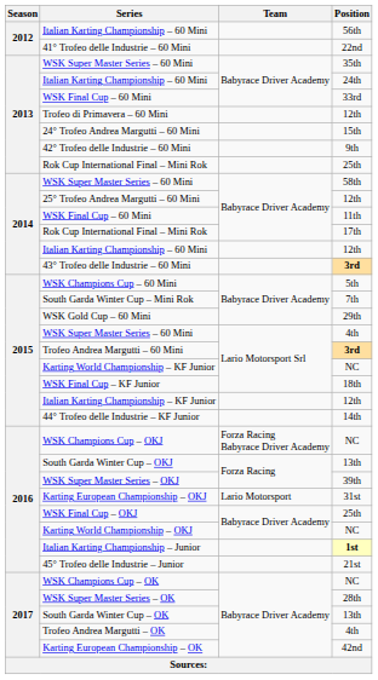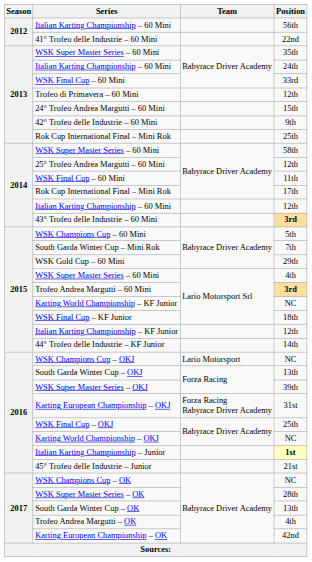 <table class="wikitable" style="font-size: 85%; text-align:center">
 <tr>
 <th>Season</th>
 <th>Series</th>
 <th>Team</th>
 <th>Position</th>
 </tr>
 <tr>
 <th rowspan="2">2012</th>
 <td align="left"><a href='#'>Italian Karting Championship</a> – 60 Mini</td>
 <td align="left"></td>
 <td style="background:#;">56th</td>
 </tr>
 <tr>
 <td align="left">41° Trofeo delle Industrie – 60 Mini</td>
 <td align="left"></td>
 <td style="background:#;">22nd</td>
 </tr>
 <tr>
 <th rowspan="7">2013</th>
 <td align="left"><a href='#'>WSK Super Master Series</a> – 60 Mini</td>
 <td align="left" rowspan="3">Babyrace Driver Academy</td>
 <td style="background:#;">35th</td>
 </tr>
 <tr>
 <td align="left"><a href='#'>Italian Karting Championship</a> – 60 Mini</td>
 <td style="background:#;">24th</td>
 </tr>
 <tr>
 <td align="left"><a href='#'>WSK Final Cup</a> – 60 Mini</td>
 <td style="background:#;">33rd</td>
 </tr>
 <tr>
 <td align="left">Trofeo di Primavera – 60 Mini</td>
 <td align="left"></td>
 <td style="background:#;">12th</td>
 </tr>
 <tr>
 <td align="left">24° Trofeo Andrea Margutti – 60 Mini</td>
 <td align="left"></td>
 <td style="background:#;">15th</td>
 </tr>
 <tr>
 <td align="left">42° Trofeo delle Industrie – 60 Mini</td>
 <td align="left"></td>
 <td style="background:#;">9th</td>
 </tr>
 <tr>
 <td align="left">Rok Cup International Final – Mini Rok</td>
 <td align="left"></td>
 <td style="background:#;">25th</td>
 </tr>
 <tr>
 <th rowspan="6">2014</th>
 <td align="left"><a href='#'>WSK Super Master Series</a> – 60 Mini</td>
 <td align="left" rowspan="4">Babyrace Driver Academy</td>
 <td style="background:#;">58th</td>
 </tr>
 <tr>
 <td align="left">25° Trofeo Andrea Margutti – 60 Mini</td>
 <td style="background:#;">12th</td>
 </tr>
 <tr>
 <td align="left"><a href='#'>WSK Final Cup</a> – 60 Mini</td>
 <td style="background:#;">11th</td>
 </tr>
 <tr>
 <td align="left">Rok Cup International Final – Mini Rok</td>
 <td style="background:#;">17th</td>
 </tr>
 <tr>
 <td align="left"><a href='#'>Italian Karting Championship</a> – 60 Mini</td>
 <td align="left"></td>
 <td style="background:#;">12th</td>
 </tr>
 <tr>
 <td align="left">43° Trofeo delle Industrie – 60 Mini</td>
 <td align="left"></td>
 <td style="background:#ffdf9f;"><strong>3rd</strong></td>
 </tr>
 <tr>
 <th rowspan="9">2015</th>
 <td align="left"><a href='#'>WSK Champions Cup</a> – 60 Mini</td>
 <td align="left" rowspan="3">Babyrace Driver Academy</td>
 <td style="background:#;">5th</td>
 </tr>
 <tr>
 <td align="left">South Garda Winter Cup – Mini Rok</td>
 <td style="background:#;">7th</td>
 </tr>
 <tr>
 <td align="left">WSK Gold Cup – 60 Mini</td>
 <td style="background:#;">29th</td>
 </tr>
 <tr>
 <td align="left"><a href='#'>WSK Super Master Series</a> – 60 Mini</td>
 <td align="left" rowspan="4">Lario Motorsport Srl</td>
 <td style="background:#;">4th</td>
 </tr>
 <tr>
 <td align="left">Trofeo Andrea Margutti – 60 Mini</td>
 <td style="background:#ffdf9f;"><strong>3rd</strong></td>
 </tr>
 <tr>
 <td align="left"><a href='#'>Karting World Championship</a> – KF Junior</td>
 <td style="background:#;">NC</td>
 </tr>
 <tr>
 <td align="left"><a href='#'>WSK Final Cup</a> – KF Junior</td>
 <td style="background:#;">18th</td>
 </tr>
 <tr>
 <td align="left"><a href='#'>Italian Karting Championship</a> – KF Junior</td>
 <td align="left"></td>
 <td style="background:#;">12th</td>
 </tr>
 <tr>
 <td align="left">44° Trofeo delle Industrie – KF Junior</td>
 <td align="left"></td>
 <td style="background:#;">14th</td>
 </tr>
 <tr>
 <th rowspan="8">2016</th>
 <td align="left"><a href='#'>WSK Champions Cup</a> – <a href='#'>OKJ</a></td>
-<td align="left">Forza Racing<br>Babyrace Driver Academy</td>
+<td align="left">Lario Motorsport</td>
 <td style="background:#;">NC</td>
 </tr>
 <tr>
 <td align="left">South Garda Winter Cup – <a href='#'>OKJ</a></td>
 <td align="left" rowspan="2">Forza Racing</td>
 <td style="background:#;">13th</td>
 </tr>
 <tr>
 <td align="left"><a href='#'>WSK Super Master Series</a> – <a href='#'>OKJ</a></td>
 <td style="background:#;">39th</td>
 </tr>
 <tr>
 <td align="left"><a href='#'>Karting European Championship</a> – <a href='#'>OKJ</a></td>
-<td align="left">Lario Motorsport</td>
+<td align="left">Forza Racing<br>Babyrace Driver Academy</td>
 <td style="background:#;">31st</td>
 </tr>
 <tr>
 <td align="left"><a href='#'>WSK Final Cup</a> – <a href='#'>OKJ</a></td>
 <td align="left" rowspan="2">Babyrace Driver Academy</td>
 <td style="background:#;">25th</td>
 </tr>
 <tr>
 <td align="left"><a href='#'>Karting World Championship</a> – <a href='#'>OKJ</a></td>
 <td style="background:#;">NC</td>
 </tr>
 <tr>
 <td align="left"><a href='#'>Italian Karting Championship</a> – Junior</td>
 <td align="left"></td>
 <td style="background:#FFFFBF;"><strong>1st</strong></td>
 </tr>
 <tr>
 <td align="left">45° Trofeo delle Industrie – Junior</td>
 <td align="left"></td>
 <td style="background:#;">21st</td>
 </tr>
 <tr>
 <th rowspan="5">2017</th>
 <td align="left"><a href='#'>WSK Champions Cup</a> – <a href='#'>OK</a></td>
 <td align="left" rowspan="5">Babyrace Driver Academy</td>
 <td style="background:#;">NC</td>
 </tr>
 <tr>
 <td align="left"><a href='#'>WSK Super Master Series</a> – <a href='#'>OK</a></td>
 <td style="background:#;">28th</td>
 </tr>
 <tr>
 <td align="left">South Garda Winter Cup – <a href='#'>OK</a></td>
 <td style="background:#;">13th</td>
 </tr>
 <tr>
 <td align="left">Trofeo Andrea Margutti – <a href='#'>OK</a></td>
 <td style="background:#;">4th</td>
 </tr>
 <tr>
 <td align="left"><a href='#'>Karting European Championship</a> – <a href='#'>OK</a></td>
 <td style="background:#;">42nd</td>
 </tr>
 <tr>
 <th colspan="4">Sources:</th>
 </tr>
 </table>
